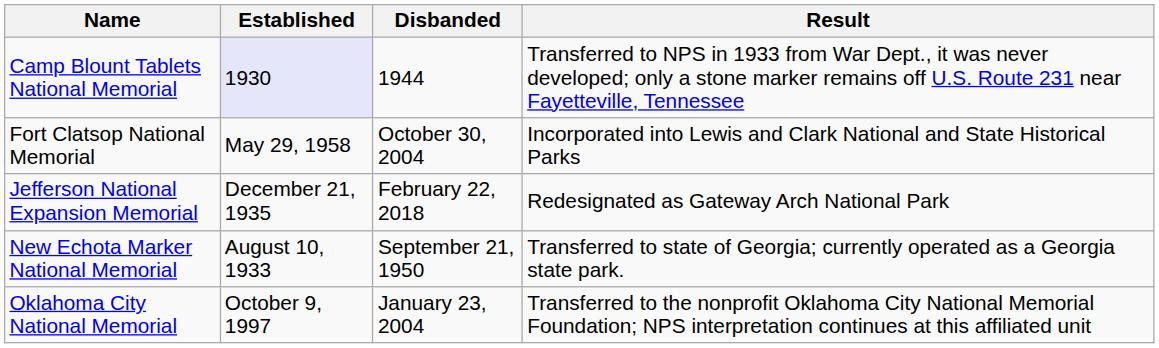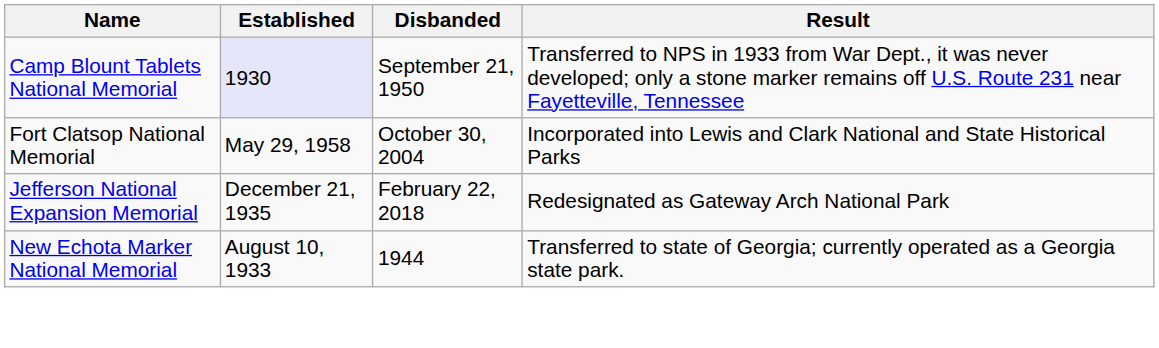 <table class="wikitable" style="width:70%;">
 <tr>
 <th>Name</th>
 <th>Established</th>
 <th>Disbanded</th>
 <th>Result</th>
 </tr>
 <tr>
 <td><a href='#'>Camp Blount Tablets National Memorial</a></td>
 <td style="background: lavender;">1930</td>
-<td>1944</td>
+<td>September 21, 1950</td>
 <td>Transferred to NPS in 1933 from War Dept., it was never developed; only a stone marker remains off <a href='#'>U.S. Route 231</a> near <a href='#'>Fayetteville, Tennessee</a></td>
 </tr>
 <tr>
 <td>Fort Clatsop National Memorial</td>
 <td>May 29, 1958</td>
 <td>October 30, 2004</td>
 <td>Incorporated into Lewis and Clark National and State Historical Parks</td>
 </tr>
 <tr>
 <td><a href='#'>Jefferson National Expansion Memorial</a></td>
 <td>December 21, 1935</td>
 <td>February 22, 2018</td>
 <td>Redesignated as Gateway Arch National Park</td>
 </tr>
 <tr>
 <td><a href='#'>New Echota Marker National Memorial</a></td>
 <td>August 10, 1933</td>
-<td>September 21, 1950</td>
+<td>1944</td>
 <td>Transferred to state of Georgia; currently operated as a Georgia state park.</td>
 </tr>
-<tr>
-<td><a href='#'>Oklahoma City National Memorial</a></td>
-<td>October 9, 1997</td>
-<td>January 23, 2004</td>
-<td>Transferred to the nonprofit Oklahoma City National Memorial Foundation; NPS interpretation continues at this affiliated unit</td>
-</tr>
 </table>
